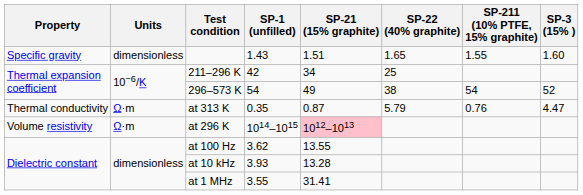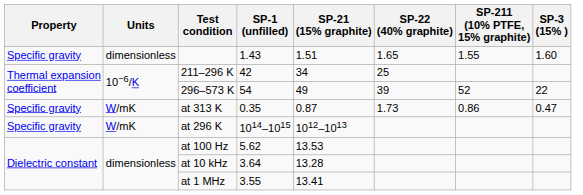 <table class="wikitable">
 <tr>
 <th>Property</th>
 <th>Units</th>
 <th>Test <br>condition</th>
 <th>SP-1 <br>(unfilled)</th>
 <th>SP-21 <br>(15% graphite)</th>
 <th>SP-22 <br>(40% graphite)</th>
 <th>SP-211 <br>(10% PTFE, <br>15% graphite)</th>
 <th>SP-3 <br>(15% )</th>
 </tr>
 <tr>
 <td><a href='#'>Specific gravity</a></td>
 <td>dimensionless</td>
 <td></td>
 <td>1.43</td>
 <td>1.51</td>
 <td>1.65</td>
 <td>1.55</td>
 <td>1.60</td>
 </tr>
 <tr>
 <td rowspan=2><a href='#'>Thermal expansion <br>coefficient</a></td>
 <td rowspan=2>10<sup>−6</sup>/<a href='#'>K</a></td>
 <td>211–296 K</td>
 <td>42</td>
 <td>34</td>
 <td>25 </td>
 <td></td>
 <td></td>
 </tr>
 <tr>
 <td>296–573 K</td>
 <td>54</td>
 <td>49</td>
-<td>38</td>
-<td>54</td>
+<td>39</td>
 <td>52</td>
+<td>22</td>
 </tr>
 <tr>
-<td>Thermal conductivity</td>
-<td><a href='#'>Ω</a>·m</td>
+<td><a href='#'>Specific gravity</a></td>
+<td><a href='#'>W</a>/mK</td>
 <td>at 313 K</td>
 <td>0.35</td>
 <td>0.87</td>
-<td>5.79</td>
-<td>0.76</td>
-<td>4.47</td>
+<td>1.73</td>
+<td>0.86</td>
+<td>0.47</td>
 </tr>
 <tr>
-<td>Volume <a href='#'>resistivity</a></td>
-<td><a href='#'>Ω</a>·m</td>
+<td><a href='#'>Specific gravity</a></td>
+<td><a href='#'>W</a>/mK</td>
 <td>at 296 K</td>
 <td>10<sup>14</sup>–10<sup>15</sup></td>
-<td style="background: pink;">10<sup>12</sup>–10<sup>13</sup></td>
+<td>10<sup>12</sup>–10<sup>13</sup></td>
 <td></td>
 <td></td>
 <td></td>
 </tr>
 <tr>
 <td rowspan=3><a href='#'>Dielectric constant</a></td>
 <td rowspan=3>dimensionless</td>
 <td>at 100 Hz</td>
-<td>3.62</td>
-<td>13.55</td>
+<td>5.62</td>
+<td>13.53</td>
 <td></td>
 <td></td>
 <td></td>
 </tr>
 <tr>
 <td>at 10 kHz</td>
-<td>3.93</td>
+<td>3.64</td>
 <td>13.28</td>
 <td></td>
 <td></td>
 <td></td>
 </tr>
 <tr>
 <td>at 1 MHz</td>
 <td>3.55</td>
-<td>31.41</td>
+<td>13.41</td>
 <td></td>
 <td></td>
 <td></td>
 </tr>
 </table>
